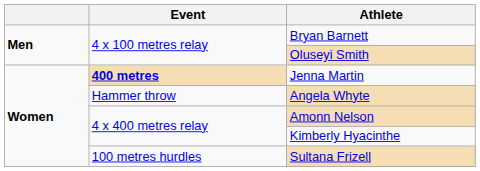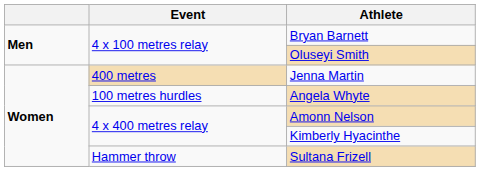 <table class=wikitable style="font-size:90%" width=60%>
 <tr>
 <th></th>
 <th>Event</th>
 <th>Athlete</th>
 </tr>
 <tr>
 <td rowspan=2><strong>Men</strong></td>
 <td rowspan=2><a href='#'>4 x 100 metres relay</a></td>
 <td><a href='#'>Bryan Barnett</a></td>
 </tr>
 <tr>
 <td bgcolor="wheat"><a href='#'>Oluseyi Smith</a></td>
 </tr>
 <tr>
 <td rowspan=5><strong>Women</strong></td>
-<td bgcolor="wheat"><strong><a href='#'>400 metres</a></strong></td>
+<td bgcolor="wheat"><a href='#'>400 metres</a></td>
 <td><a href='#'>Jenna Martin</a></td>
 </tr>
 <tr>
-<td><a href='#'>Hammer throw</a></td>
+<td><a href='#'>100 metres hurdles</a></td>
 <td bgcolor="wheat"><a href='#'>Angela Whyte</a></td>
 </tr>
 <tr>
 <td rowspan=2><a href='#'>4 x 400 metres relay</a></td>
 <td bgcolor="wheat"><a href='#'>Amonn Nelson</a></td>
 </tr>
 <tr>
 <td><a href='#'>Kimberly Hyacinthe</a></td>
 </tr>
 <tr>
-<td><a href='#'>100 metres hurdles</a></td>
+<td><a href='#'>Hammer throw</a></td>
 <td bgcolor="wheat"><a href='#'>Sultana Frizell</a></td>
 </tr>
 </table>
